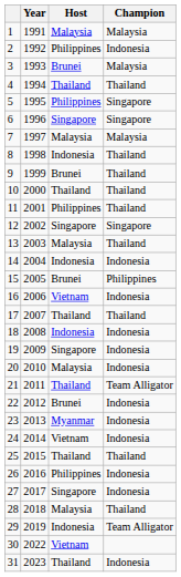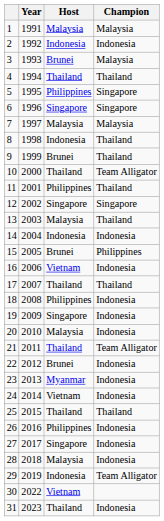 <table class="wikitable sortable">
 <tr>
 <th></th>
 <th>Year</th>
 <th>Host</th>
 <th>Champion</th>
 </tr>
 <tr>
 <td>1</td>
 <td>1991</td>
 <td> <a href='#'>Malaysia</a></td>
 <td> Malaysia</td>
 </tr>
 <tr>
 <td>2</td>
 <td>1992</td>
-<td> Philippines</td>
+<td> <a href='#'>Indonesia</a></td>
 <td> Indonesia</td>
 </tr>
 <tr>
 <td>3</td>
 <td>1993</td>
 <td> <a href='#'>Brunei</a></td>
 <td> Malaysia</td>
 </tr>
 <tr>
 <td>4</td>
 <td>1994</td>
 <td> <a href='#'>Thailand</a></td>
 <td> Thailand</td>
 </tr>
 <tr>
 <td>5</td>
 <td>1995</td>
 <td> <a href='#'>Philippines</a></td>
 <td> Singapore</td>
 </tr>
 <tr>
 <td>6</td>
 <td>1996</td>
 <td> <a href='#'>Singapore</a></td>
 <td> Singapore</td>
 </tr>
 <tr>
 <td>7</td>
 <td>1997</td>
 <td> Malaysia</td>
 <td> Malaysia</td>
 </tr>
 <tr>
 <td>8</td>
 <td>1998</td>
 <td> Indonesia</td>
 <td> Thailand</td>
 </tr>
 <tr>
 <td>9</td>
 <td>1999</td>
 <td> Brunei</td>
 <td> Thailand</td>
 </tr>
 <tr>
 <td>10</td>
 <td>2000</td>
 <td> Thailand</td>
-<td> Thailand</td>
+<td>Team Alligator</td>
 </tr>
 <tr>
 <td>11</td>
 <td>2001</td>
 <td> Philippines</td>
 <td> Thailand</td>
 </tr>
 <tr>
 <td>12</td>
 <td>2002</td>
 <td> Singapore</td>
 <td> Singapore</td>
 </tr>
 <tr>
 <td>13</td>
 <td>2003</td>
 <td> Malaysia</td>
 <td> Thailand</td>
 </tr>
 <tr>
 <td>14</td>
 <td>2004</td>
 <td> Indonesia</td>
 <td> Indonesia</td>
 </tr>
 <tr>
 <td>15</td>
 <td>2005</td>
 <td> Brunei</td>
 <td> Philippines</td>
 </tr>
 <tr>
 <td>16</td>
 <td>2006</td>
 <td> <a href='#'>Vietnam</a></td>
 <td> Indonesia</td>
 </tr>
 <tr>
 <td>17</td>
 <td>2007</td>
 <td> Thailand</td>
 <td> Thailand</td>
 </tr>
 <tr>
 <td>18</td>
 <td>2008</td>
-<td> <a href='#'>Indonesia</a></td>
+<td> Philippines</td>
 <td> Indonesia</td>
 </tr>
 <tr>
 <td>19</td>
 <td>2009</td>
 <td> Singapore</td>
 <td> Indonesia</td>
 </tr>
 <tr>
 <td>20</td>
 <td>2010</td>
 <td> Malaysia</td>
 <td> Indonesia</td>
 </tr>
 <tr>
 <td>21</td>
 <td>2011</td>
 <td> <a href='#'>Thailand</a></td>
 <td>Team Alligator</td>
 </tr>
 <tr>
 <td>22</td>
 <td>2012</td>
 <td> Brunei</td>
 <td> Indonesia</td>
 </tr>
 <tr>
 <td>23</td>
 <td>2013</td>
 <td> <a href='#'>Myanmar</a></td>
 <td> Indonesia</td>
 </tr>
 <tr>
 <td>24</td>
 <td>2014</td>
 <td> Vietnam</td>
 <td> Indonesia</td>
 </tr>
 <tr>
 <td>25</td>
 <td>2015</td>
 <td> Thailand</td>
 <td> Thailand</td>
 </tr>
 <tr>
 <td>26</td>
 <td>2016</td>
 <td> Philippines</td>
 <td> Indonesia</td>
 </tr>
 <tr>
 <td>27</td>
 <td>2017</td>
 <td> Singapore</td>
 <td> Indonesia</td>
 </tr>
 <tr>
 <td>28</td>
 <td>2018</td>
 <td> Malaysia</td>
-<td> Thailand</td>
+<td> Indonesia</td>
 </tr>
 <tr>
 <td>29</td>
 <td>2019</td>
 <td> Indonesia</td>
 <td>Team Alligator</td>
 </tr>
 <tr>
 <td>30</td>
 <td>2022</td>
 <td> <a href='#'>Vietnam</a></td>
 <td></td>
 </tr>
 <tr>
 <td>31</td>
 <td>2023</td>
 <td> Thailand</td>
 <td> Indonesia</td>
 </tr>
 </table>
